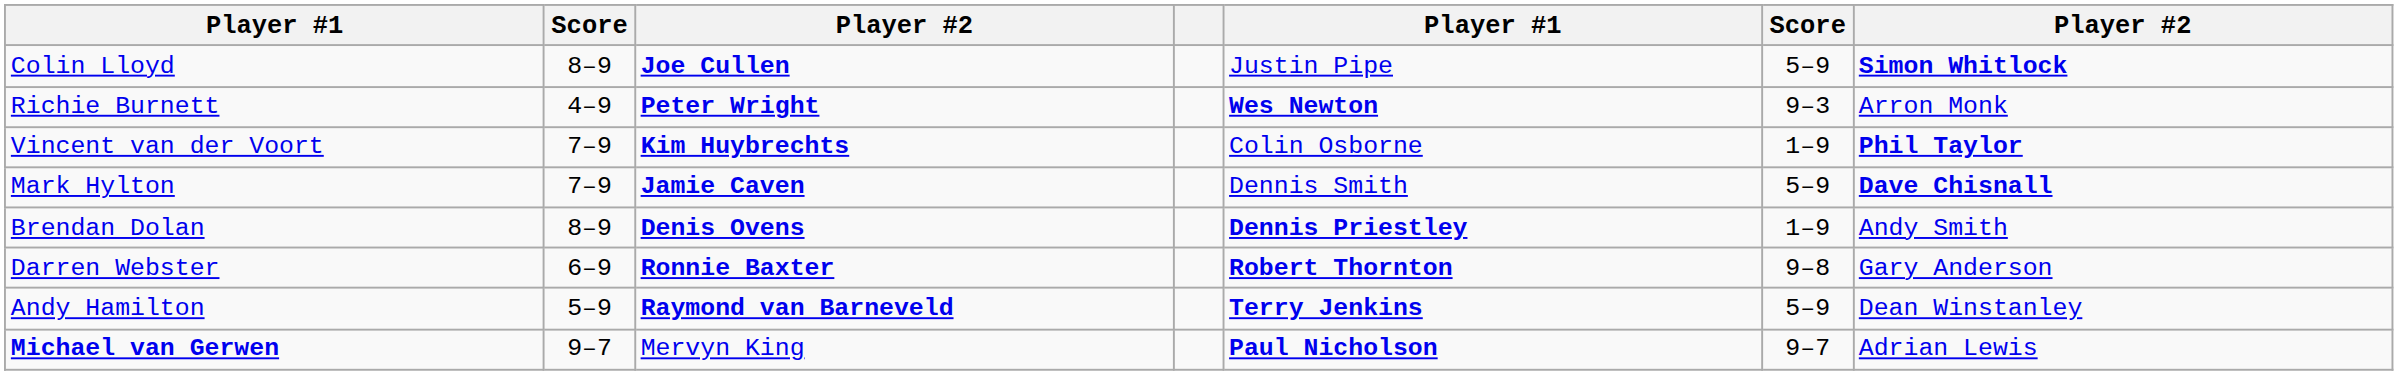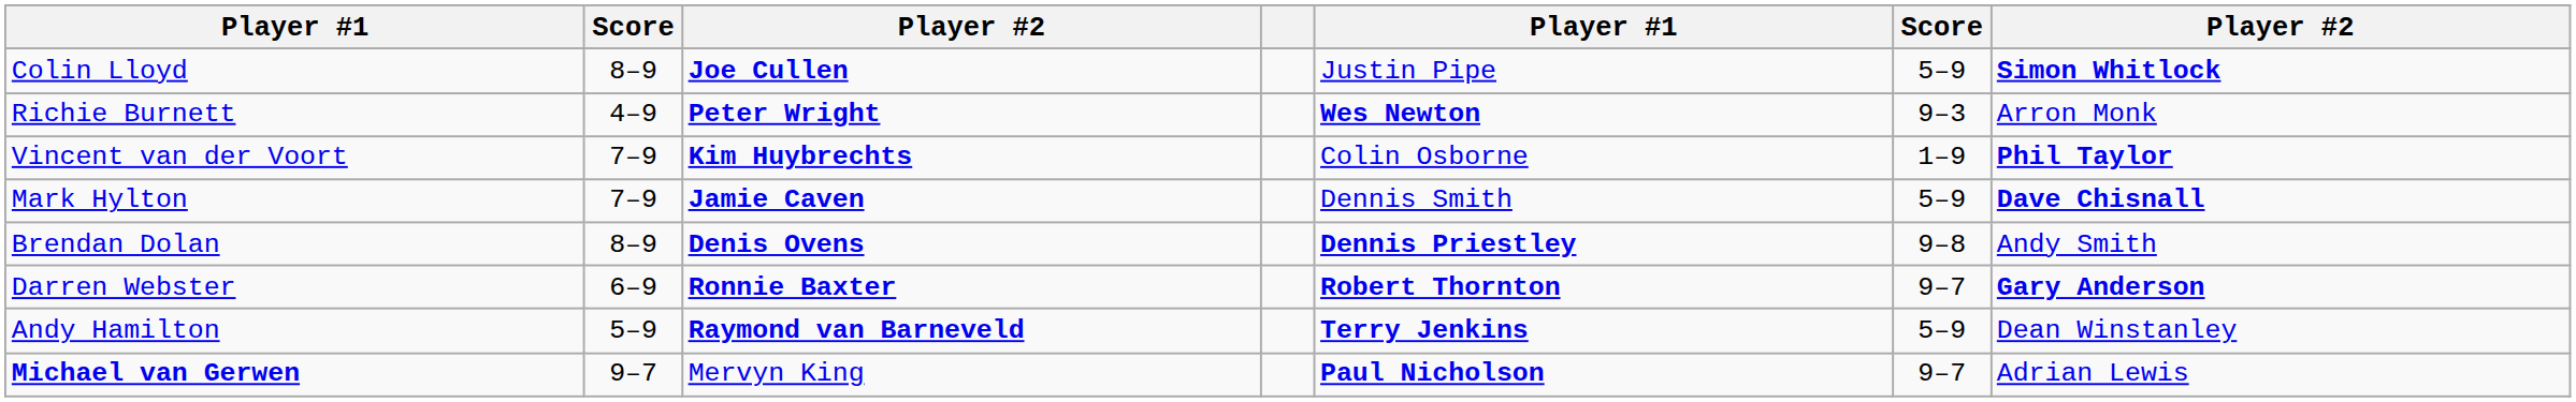 <table class="wikitable">
 <tr style="font-size:10pt;font-weight:bold">
 <th style="width:22%;">Player #1</th>
 <th width=3%>Score</th>
 <th style="width:22%;">Player #2</th>
 <th width=2%></th>
 <th style="width:22%;">Player #1</th>
 <th width=3%>Score</th>
 <th style="width:22%;">Player #2</th>
 </tr>
 <tr>
 <td> <a href='#'>Colin Lloyd</a></td>
 <td align=center>8–9</td>
 <td> <strong><a href='#'>Joe Cullen</a></strong></td>
 <td></td>
 <td> <a href='#'>Justin Pipe</a></td>
 <td align=center>5–9</td>
 <td> <strong><a href='#'>Simon Whitlock</a></strong></td>
 </tr>
 <tr>
 <td> <a href='#'>Richie Burnett</a></td>
 <td align=center>4–9</td>
 <td> <strong><a href='#'>Peter Wright</a></strong></td>
 <td></td>
 <td> <strong><a href='#'>Wes Newton</a></strong></td>
 <td align=center>9–3</td>
 <td> <a href='#'>Arron Monk</a></td>
 </tr>
 <tr>
 <td> <a href='#'>Vincent van der Voort</a></td>
 <td align=center>7–9</td>
 <td> <strong><a href='#'>Kim Huybrechts</a></strong></td>
 <td></td>
 <td> <a href='#'>Colin Osborne</a></td>
 <td align=center>1–9</td>
 <td> <strong><a href='#'>Phil Taylor</a></strong></td>
 </tr>
 <tr>
 <td> <a href='#'>Mark Hylton</a></td>
 <td align=center>7–9</td>
 <td> <strong><a href='#'>Jamie Caven</a></strong></td>
 <td></td>
 <td> <a href='#'>Dennis Smith</a></td>
 <td align=center>5–9</td>
 <td> <strong><a href='#'>Dave Chisnall</a></strong></td>
 </tr>
 <tr>
 <td> <a href='#'>Brendan Dolan</a></td>
 <td align=center>8–9</td>
 <td> <strong><a href='#'>Denis Ovens</a></strong></td>
 <td></td>
 <td> <strong><a href='#'>Dennis Priestley</a></strong></td>
-<td align=center>1–9</td>
+<td align=center>9–8</td>
 <td> <a href='#'>Andy Smith</a></td>
 </tr>
 <tr>
 <td> <a href='#'>Darren Webster</a></td>
 <td align=center>6–9</td>
 <td> <strong><a href='#'>Ronnie Baxter</a></strong></td>
 <td></td>
 <td> <strong><a href='#'>Robert Thornton</a></strong></td>
-<td align=center>9–8</td>
-<td> <a href='#'>Gary Anderson</a></td>
+<td align=center>9–7</td>
+<td><strong> <a href='#'>Gary Anderson</a></strong></td>
 </tr>
 <tr>
 <td> <a href='#'>Andy Hamilton</a></td>
 <td align=center>5–9</td>
 <td> <strong><a href='#'>Raymond van Barneveld</a></strong></td>
 <td></td>
 <td> <strong><a href='#'>Terry Jenkins</a></strong></td>
 <td align=center>5–9</td>
 <td> <a href='#'>Dean Winstanley</a></td>
 </tr>
 <tr>
 <td> <strong><a href='#'>Michael van Gerwen</a></strong></td>
 <td align=center>9–7</td>
 <td> <a href='#'>Mervyn King</a></td>
 <td></td>
 <td> <strong><a href='#'>Paul Nicholson</a></strong></td>
 <td align=center>9–7</td>
 <td> <a href='#'>Adrian Lewis</a></td>
 </tr>
 </table>
